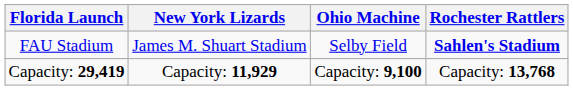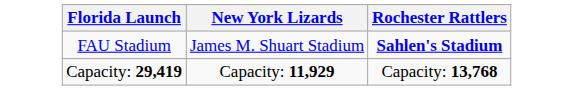 <table class="wikitable" style="margin:1em auto; text-align:center">
 <tr>
 <th><a href='#'>Florida Launch</a></th>
 <th><a href='#'>New York Lizards</a></th>
-<th><a href='#'>Ohio Machine</a></th>
 <th><a href='#'>Rochester Rattlers</a></th>
 </tr>
 <tr>
 <td><a href='#'>FAU Stadium</a></td>
 <td><a href='#'>James M. Shuart Stadium</a></td>
-<td><a href='#'>Selby Field</a></td>
 <td><strong><a href='#'>Sahlen's Stadium</a></strong></td>
 </tr>
 <tr>
 <td>Capacity: <strong>29,419</strong></td>
 <td>Capacity: <strong>11,929</strong></td>
-<td>Capacity: <strong>9,100</strong></td>
 <td>Capacity: <strong>13,768</strong></td>
 </tr>
 </table>
